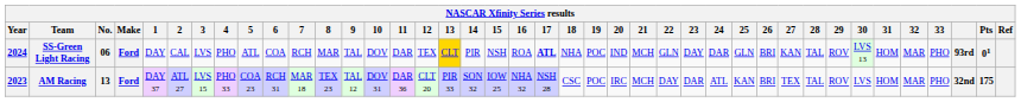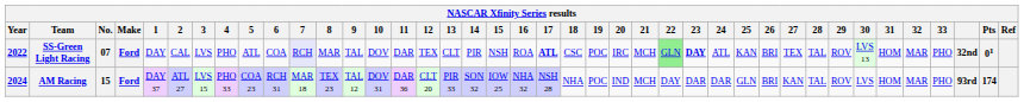 <table class="wikitable" style="text-align:center; font-size:75%">
 <tr>
 <th colspan=40><a href='#'>NASCAR Xfinity Series</a> results</th>
 </tr>
 <tr>
 <th>Year</th>
 <th>Team</th>
 <th>No.</th>
 <th>Make</th>
 <th>1</th>
 <th>2</th>
 <th>3</th>
 <th>4</th>
 <th>5</th>
 <th>6</th>
 <th>7</th>
 <th>8</th>
 <th>9</th>
 <th>10</th>
 <th>11</th>
 <th>12</th>
 <th>13</th>
 <th>14</th>
 <th>15</th>
 <th>16</th>
 <th>17</th>
 <th>18</th>
 <th>19</th>
 <th>20</th>
 <th>21</th>
 <th>22</th>
 <th>23</th>
 <th>24</th>
 <th>25</th>
 <th>26</th>
 <th>27</th>
 <th>28</th>
 <th>29</th>
 <th>30</th>
 <th>31</th>
 <th>32</th>
 <th>33</th>
 <th></th>
 <th>Pts</th>
 <th>Ref</th>
 </tr>
 <tr>
-<th><a href='#'>2024</a></th>
+<th><a href='#'>2022</a></th>
 <th><a href='#'>SS-Green Light Racing</a></th>
-<th>06</th>
+<th>07</th>
 <th><a href='#'>Ford</a></th>
 <td><a href='#'>DAY</a></td>
 <td><a href='#'>CAL</a></td>
 <td><a href='#'>LVS</a></td>
 <td><a href='#'>PHO</a></td>
 <td><a href='#'>ATL</a></td>
 <td><a href='#'>COA</a></td>
-<td><a href='#'>RCH</a></td>
+<td style="background: lavender;"><a href='#'>RCH</a></td>
 <td><a href='#'>MAR</a></td>
 <td><a href='#'>TAL</a></td>
 <td><a href='#'>DOV</a></td>
 <td><a href='#'>DAR</a></td>
 <td><a href='#'>TEX</a></td>
-<td style="background: gold;"><a href='#'>CLT</a></td>
+<td><a href='#'>CLT</a></td>
 <td><a href='#'>PIR</a></td>
 <td><a href='#'>NSH</a></td>
 <td><a href='#'>ROA</a></td>
 <td><strong><a href='#'>ATL</a></strong></td>
-<td><a href='#'>NHA</a></td>
+<td><a href='#'>CSC</a></td>
 <td><a href='#'>POC</a></td>
-<td><a href='#'>IND</a></td>
+<td><a href='#'>IRC</a></td>
 <td><a href='#'>MCH</a></td>
-<td><a href='#'>GLN</a></td>
-<td><a href='#'>DAY</a></td>
-<td><a href='#'>DAR</a></td>
-<td><a href='#'>GLN</a></td>
+<td style="background: lightgreen;"><a href='#'>GLN</a></td>
+<td><strong><a href='#'>DAY</a></strong></td>
+<td><a href='#'>ATL</a></td>
+<td><a href='#'>KAN</a></td>
 <td><a href='#'>BRI</a></td>
-<td><a href='#'>KAN</a></td>
+<td><a href='#'>TEX</a></td>
 <td><a href='#'>TAL</a></td>
 <td><a href='#'>ROV</a></td>
 <td style="background:#DFFFDF;"><a href='#'>LVS</a><br><small>13</small></td>
 <td><a href='#'>HOM</a></td>
 <td><a href='#'>MAR</a></td>
 <td><a href='#'>PHO</a></td>
-<th>93rd</th>
+<th>32nd</th>
 <th>0<sup>1</sup></th>
 <th></th>
 </tr>
 <tr>
-<th><a href='#'>2023</a></th>
+<th><a href='#'>2024</a></th>
 <th><a href='#'>AM Racing</a></th>
-<th>13</th>
+<th>15</th>
 <th><a href='#'>Ford</a></th>
 <td style="background:#EFCFFF;"><a href='#'>DAY</a><br><small>37</small></td>
 <td style="background:#CFCFFF;"><a href='#'>ATL</a><br><small>27</small></td>
 <td style="background:#DFFFDF;"><a href='#'>LVS</a><br><small>15</small></td>
 <td style="background:#EFCFFF;"><a href='#'>PHO</a><br><small>33</small></td>
 <td style="background:#CFCFFF;"><a href='#'>COA</a><br><small>23</small></td>
 <td style="background:#CFCFFF;"><a href='#'>RCH</a><br><small>31</small></td>
 <td style="background:#DFFFDF;"><a href='#'>MAR</a><br><small>18</small></td>
 <td style="background:#CFCFFF;"><a href='#'>TEX</a><br><small>23</small></td>
 <td style="background:#DFFFDF;"><a href='#'>TAL</a><br><small>12</small></td>
 <td style="background:#CFCFFF;"><a href='#'>DOV</a><br><small>31</small></td>
 <td style="background:#EFCFFF;"><a href='#'>DAR</a><br><small>36</small></td>
 <td style="background:#DFFFDF;"><a href='#'>CLT</a><br><small>20</small></td>
 <td style="background:#CFCFFF;"><a href='#'>PIR</a><br><small>33</small></td>
 <td style="background:#CFCFFF;"><a href='#'>SON</a><br><small>32</small></td>
 <td style="background:#CFCFFF;"><a href='#'>IOW</a><br><small>25</small></td>
 <td style="background:#CFCFFF;"><a href='#'>NHA</a><br><small>32</small></td>
 <td style="background:#CFCFFF;"><a href='#'>NSH</a><br><small>28</small></td>
-<td><a href='#'>CSC</a></td>
+<td><a href='#'>NHA</a></td>
 <td><a href='#'>POC</a></td>
-<td><a href='#'>IRC</a></td>
+<td><a href='#'>IND</a></td>
 <td><a href='#'>MCH</a></td>
 <td><a href='#'>DAY</a></td>
 <td><a href='#'>DAR</a></td>
-<td><a href='#'>ATL</a></td>
+<td><a href='#'>DAR</a></td>
+<td><a href='#'>GLN</a></td>
+<td><a href='#'>BRI</a></td>
 <td><a href='#'>KAN</a></td>
-<td><a href='#'>BRI</a></td>
-<td><a href='#'>TEX</a></td>
 <td><a href='#'>TAL</a></td>
 <td><a href='#'>ROV</a></td>
 <td><a href='#'>LVS</a></td>
 <td><a href='#'>HOM</a></td>
 <td><a href='#'>MAR</a></td>
 <td><a href='#'>PHO</a></td>
-<th>32nd</th>
-<th>175</th>
+<th>93rd</th>
+<th>174</th>
 <th></th>
 </tr>
 </table>
